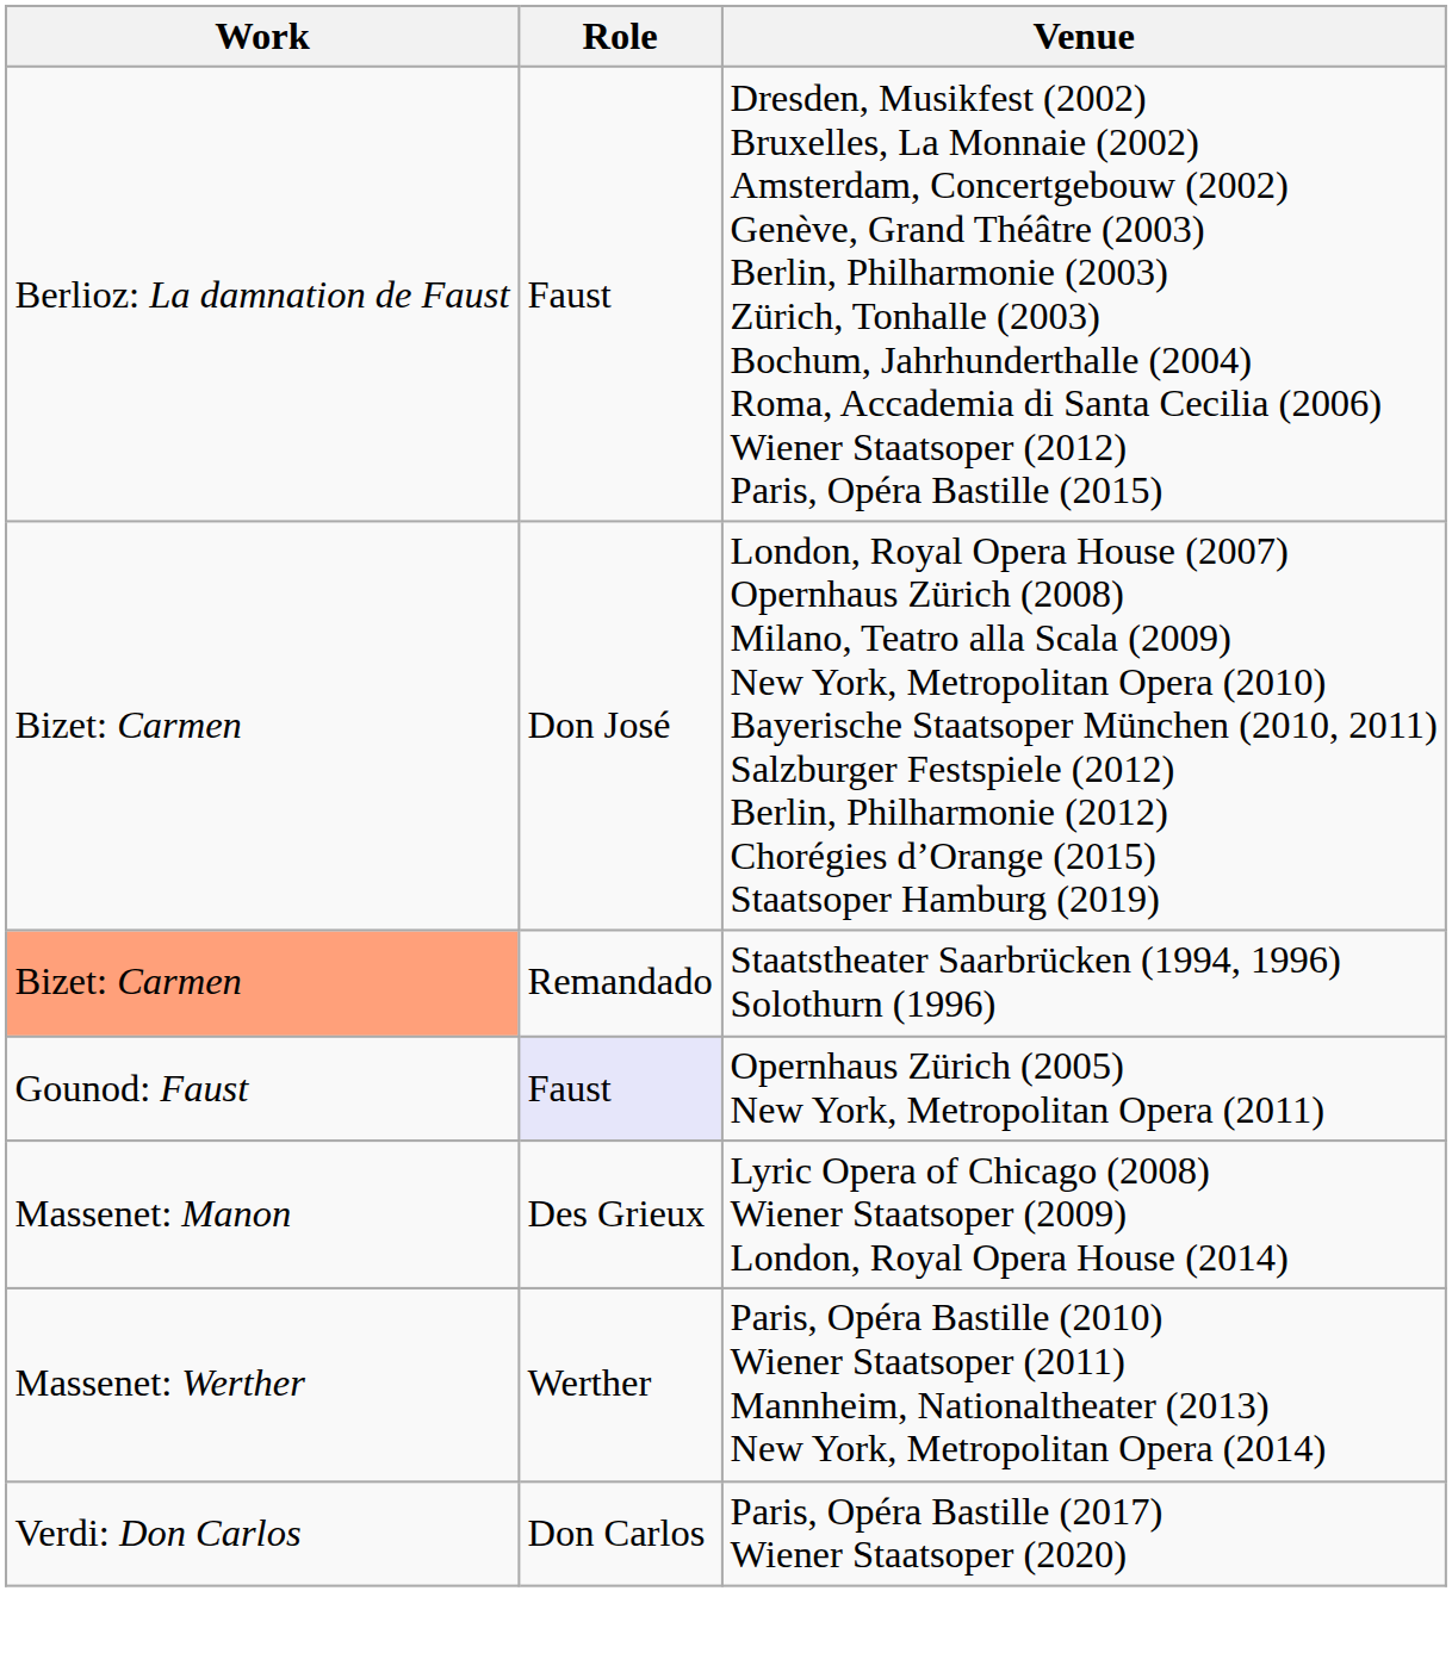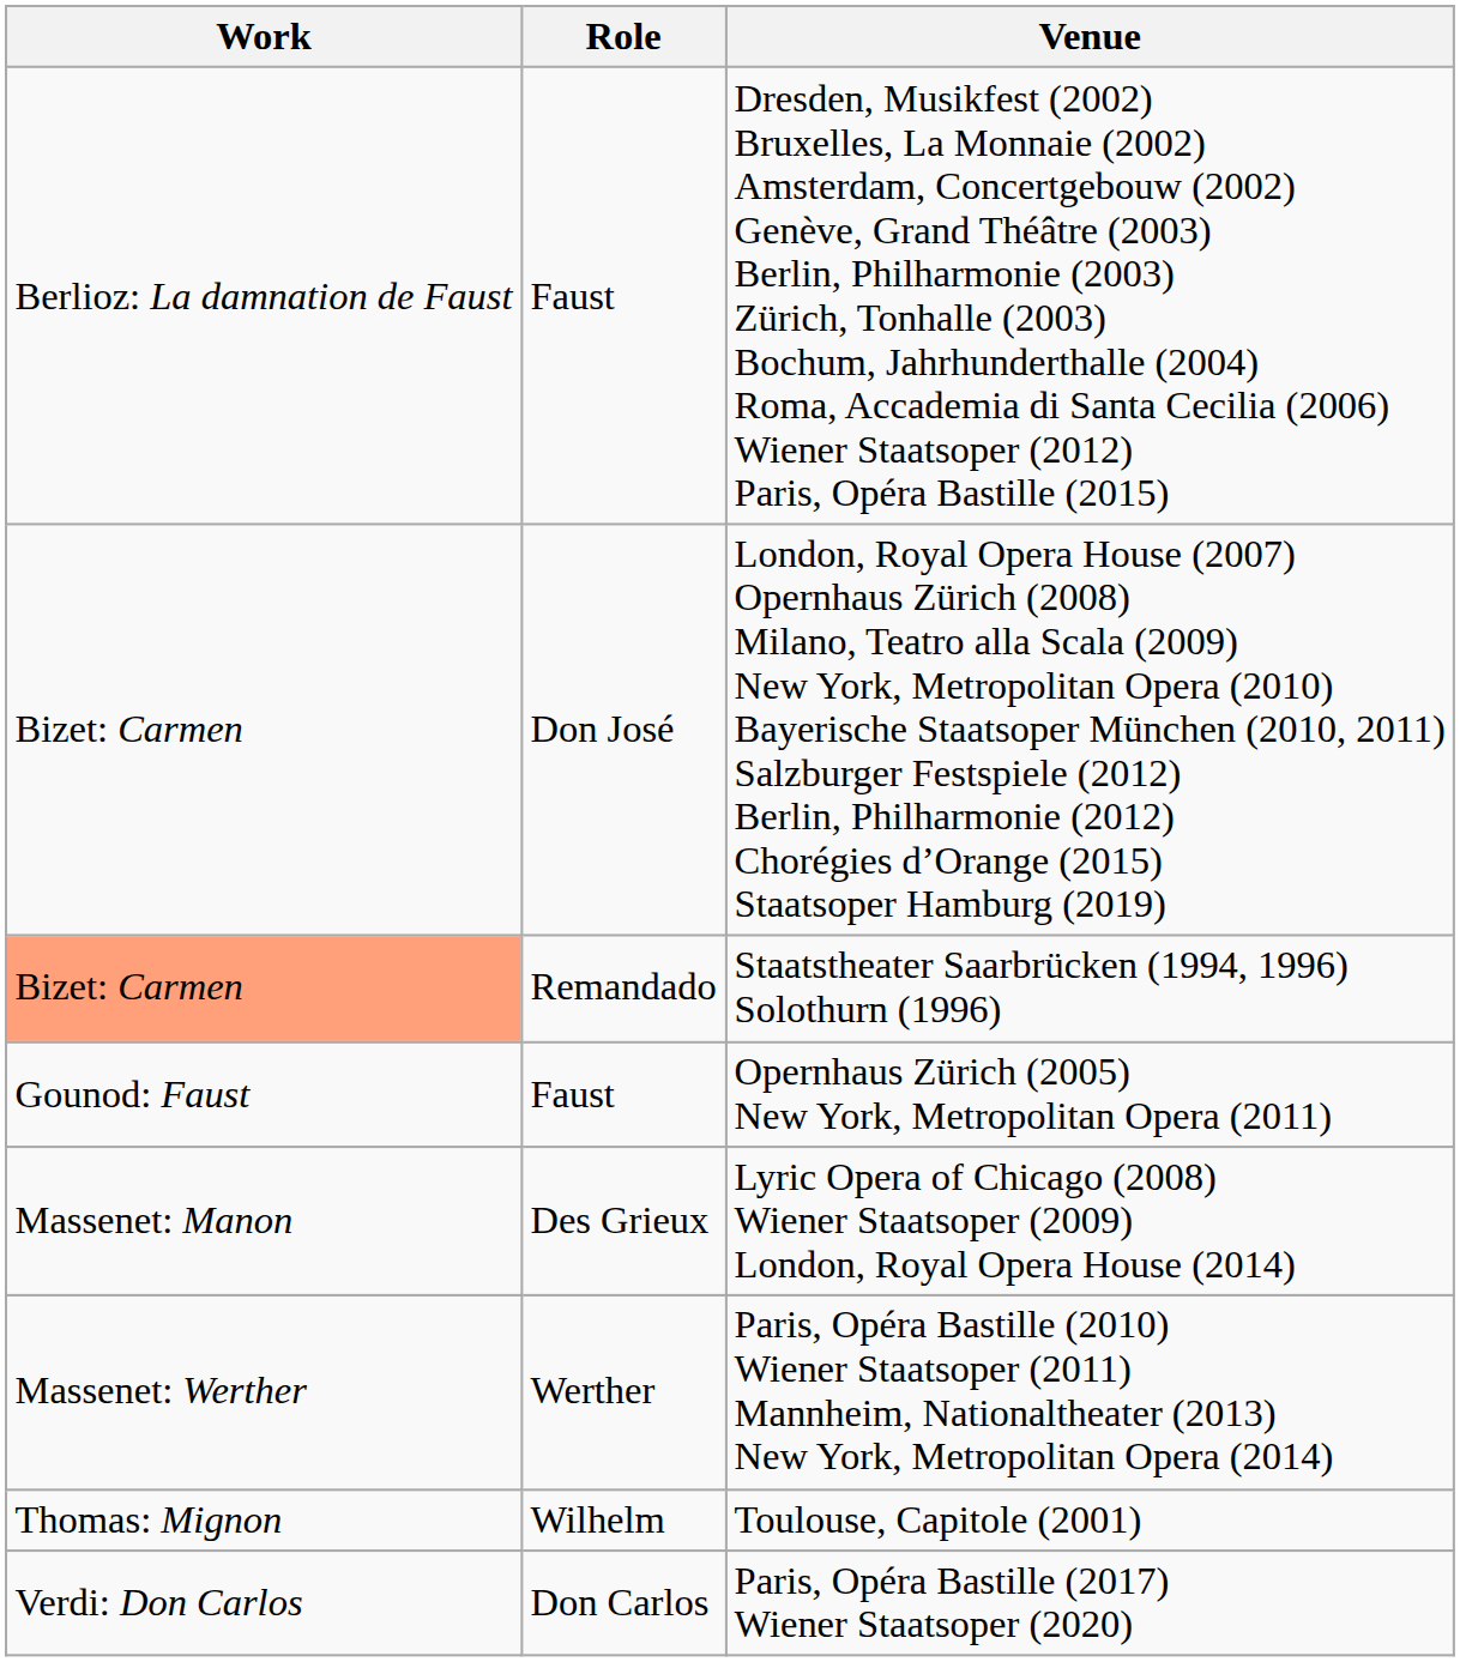 <table class="wikitable sortable collapsible">
 <tr>
 <th rowspan="2">Work</th>
 <th rowspan="2">Role</th>
 <th rowspan="2">Venue</th>
 </tr>
 <tr valign="top">
 </tr>
 <tr>
 <td style="text-align:left;">Berlioz: <em>La damnation de Faust</em></td>
 <td>Faust</td>
 <td>Dresden, Musikfest (2002) <br> Bruxelles, La Monnaie (2002) <br> Amsterdam, Concertgebouw (2002) <br> Genève, Grand Théâtre (2003) <br> Berlin, Philharmonie (2003) <br> Zürich, Tonhalle (2003) <br> Bochum, Jahrhunderthalle (2004) <br> Roma, Accademia di Santa Cecilia (2006) <br> Wiener Staatsoper (2012) <br> Paris, Opéra Bastille (2015)</td>
 </tr>
 <tr>
 <td style="text-align:left;">Bizet: <em>Carmen</em></td>
 <td>Don José</td>
 <td>London, Royal Opera House (2007) <br> Opernhaus Zürich (2008) <br> Milano, Teatro alla Scala (2009) <br> New York, Metropolitan Opera (2010) <br> Bayerische Staatsoper München (2010, 2011) <br> Salzburger Festspiele (2012) <br> Berlin, Philharmonie (2012) <br> Chorégies d’Orange (2015) <br> Staatsoper Hamburg (2019)</td>
 </tr>
 <tr>
 <td style="background: lightsalmon; text-align:left;">Bizet: <em>Carmen</em></td>
 <td>Remandado</td>
 <td>Staatstheater Saarbrücken (1994, 1996) <br> Solothurn (1996)</td>
 </tr>
 <tr>
 <td style="text-align:left;">Gounod: <em>Faust</em></td>
-<td style="background: lavender;">Faust</td>
+<td>Faust</td>
 <td>Opernhaus Zürich (2005) <br> New York, Metropolitan Opera (2011)</td>
 </tr>
 <tr>
 <td style="text-align:left;">Massenet: <em>Manon</em></td>
 <td>Des Grieux</td>
 <td>Lyric Opera of Chicago (2008) <br> Wiener Staatsoper (2009) <br> London, Royal Opera House (2014)</td>
 </tr>
 <tr>
 <td style="text-align:left;">Massenet: <em>Werther</em></td>
 <td>Werther</td>
 <td>Paris, Opéra Bastille (2010) <br> Wiener Staatsoper (2011) <br> Mannheim, Nationaltheater (2013) <br> New York, Metropolitan Opera (2014)</td>
 </tr>
 <tr>
+<td style="text-align:left;">Thomas: <em>Mignon</em></td>
+<td>Wilhelm</td>
+<td>Toulouse, Capitole (2001)</td>
+</tr>
+<tr>
 <td style="text-align:left;">Verdi: <em>Don Carlos</em></td>
 <td>Don Carlos</td>
 <td>Paris, Opéra Bastille (2017) <br> Wiener Staatsoper (2020)</td>
 </tr>
 </table>
